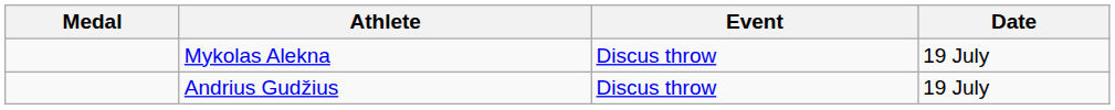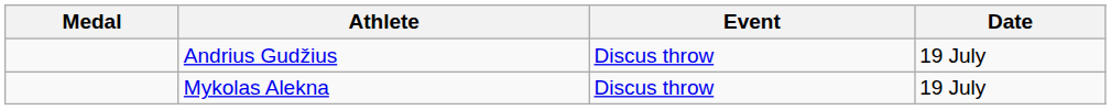 <table class="wikitable" style="font-size:90%" width=60%>
 <tr>
 <th>Medal</th>
 <th>Athlete</th>
 <th>Event</th>
 <th>Date</th>
 </tr>
 <tr>
 <td></td>
-<td><a href='#'>Mykolas Alekna</a></td>
+<td><a href='#'>Andrius Gudžius</a></td>
 <td><a href='#'>Discus throw</a></td>
 <td>19 July</td>
 </tr>
 <tr>
 <td></td>
-<td><a href='#'>Andrius Gudžius</a></td>
+<td><a href='#'>Mykolas Alekna</a></td>
 <td><a href='#'>Discus throw</a></td>
 <td>19 July</td>
 </tr>
 </table>
